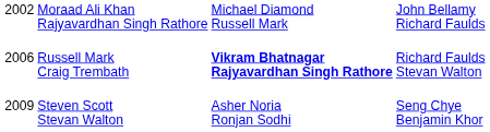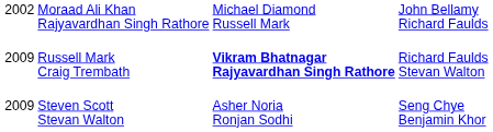 <table>
 <tr>
 <td>2002</td>
 <td><br><a href='#'>Moraad Ali Khan</a><br><a href='#'>Rajyavardhan Singh Rathore</a></td>
 <td><br><a href='#'>Michael Diamond</a><br><a href='#'>Russell Mark</a></td>
 <td><br><a href='#'>John Bellamy</a><br><a href='#'>Richard Faulds</a></td>
 </tr>
 <tr>
-<td>2006</td>
+<td>2009</td>
 <td><br><a href='#'>Russell Mark</a><br><a href='#'>Craig Trembath</a></td>
 <td><strong><br><a href='#'>Vikram Bhatnagar</a><br><a href='#'>Rajyavardhan Singh Rathore</a></strong></td>
 <td><br><a href='#'>Richard Faulds</a><br> <a href='#'>Stevan Walton</a></td>
 </tr>
 <tr>
 <td>2009<br></td>
 <td><br><a href='#'>Steven Scott</a><br><a href='#'>Stevan Walton</a></td>
 <td><br><a href='#'>Asher Noria</a><br><a href='#'>Ronjan Sodhi</a></td>
 <td><br><a href='#'>Seng Chye</a><br><a href='#'>Benjamin Khor</a></td>
 </tr>
 </table>
